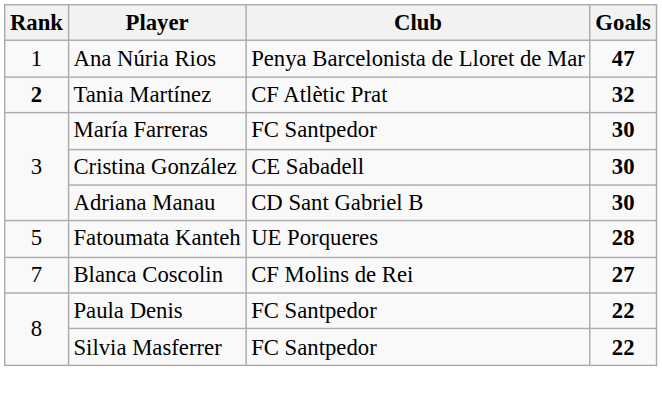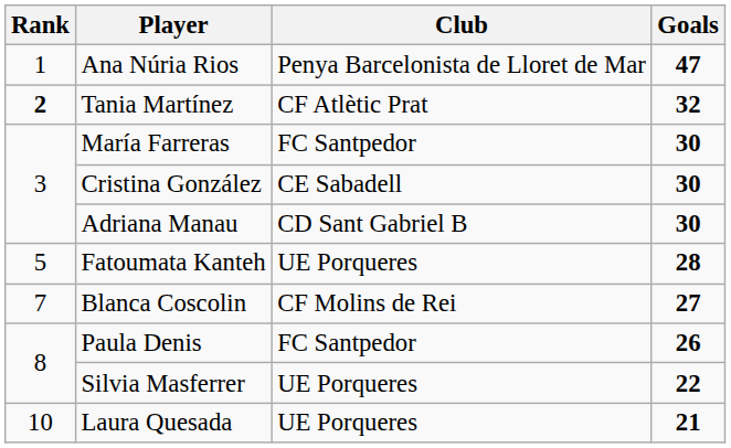 <table class="wikitable" style="text-align:center">
 <tr>
 <th>Rank</th>
 <th>Player</th>
 <th>Club</th>
 <th>Goals</th>
 </tr>
 <tr>
 <td>1</td>
 <td align="left">Ana Núria Rios</td>
 <td align="left">Penya Barcelonista de Lloret de Mar</td>
 <td><strong>47</strong></td>
 </tr>
 <tr>
 <td><strong>2</strong></td>
 <td align="left">Tania Martínez</td>
 <td align="left">CF Atlètic Prat</td>
 <td><strong>32</strong></td>
 </tr>
 <tr>
 <td rowspan="3">3</td>
 <td align="left">María Farreras</td>
 <td align="left">FC Santpedor</td>
 <td><strong>30</strong></td>
 </tr>
 <tr>
 <td align="left">Cristina González</td>
 <td align="left">CE Sabadell</td>
 <td><strong>30</strong></td>
 </tr>
 <tr>
 <td align="left">Adriana Manau</td>
 <td align="left">CD Sant Gabriel B</td>
 <td><strong>30</strong></td>
 </tr>
 <tr>
 <td>5</td>
 <td align="left">Fatoumata Kanteh</td>
 <td align="left">UE Porqueres</td>
 <td><strong>28</strong></td>
 </tr>
 <tr>
 <td>7</td>
 <td align="left">Blanca Coscolin</td>
 <td align="left">CF Molins de Rei</td>
 <td><strong>27</strong></td>
 </tr>
 <tr>
 <td rowspan="2">8</td>
 <td align="left">Paula Denis</td>
 <td align="left">FC Santpedor</td>
+<td><strong>26</strong></td>
+</tr>
+<tr>
+<td align="left">Silvia Masferrer</td>
+<td align="left">UE Porqueres</td>
 <td><strong>22</strong></td>
 </tr>
 <tr>
-<td align="left">Silvia Masferrer</td>
-<td align="left">FC Santpedor</td>
-<td><strong>22</strong></td>
+<td>10</td>
+<td align="left">Laura Quesada</td>
+<td align="left">UE Porqueres</td>
+<td><strong>21</strong></td>
 </tr>
 </table>
